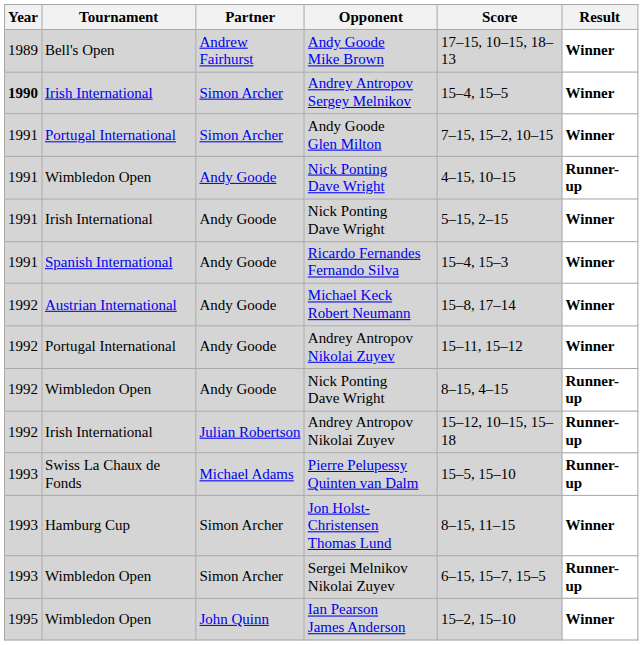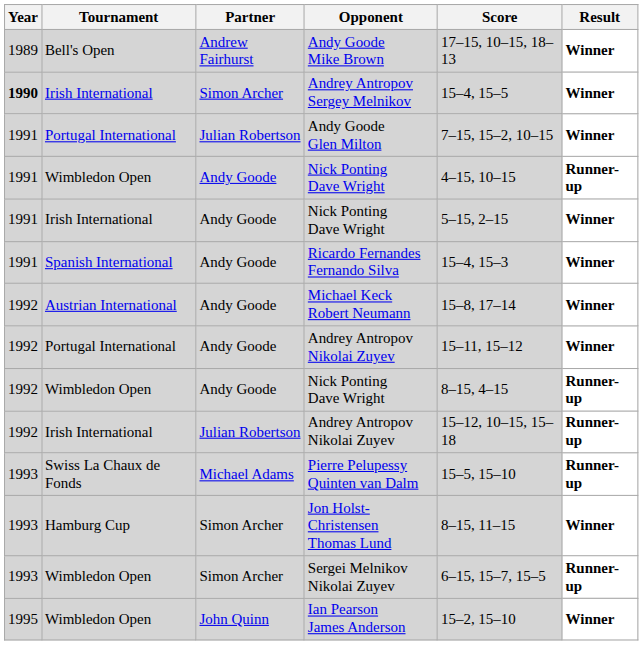 <table class="sortable wikitable" style="font-size: 90%;">
 <tr>
 <th>Year</th>
 <th>Tournament</th>
 <th>Partner</th>
 <th>Opponent</th>
 <th>Score</th>
 <th>Result</th>
 </tr>
 <tr style="background:#D5D5D5">
 <td align="center">1989</td>
 <td align="left">Bell's Open</td>
 <td align="left"> <a href='#'>Andrew Fairhurst</a></td>
 <td align="left"> <a href='#'>Andy Goode</a> <br>  <a href='#'>Mike Brown</a></td>
 <td align="left">17–15, 10–15, 18–13</td>
 <td style="text-align:left; background:white"> <strong>Winner</strong></td>
 </tr>
 <tr style="background:#D5D5D5">
 <td align="center"><strong>1990</strong></td>
 <td align="left"><a href='#'>Irish International</a></td>
 <td align="left"> <a href='#'>Simon Archer</a></td>
 <td align="left"> <a href='#'>Andrey Antropov</a> <br>  <a href='#'>Sergey Melnikov</a></td>
 <td align="left">15–4, 15–5</td>
 <td style="text-align:left; background:white"> <strong>Winner</strong></td>
 </tr>
 <tr style="background:#D5D5D5">
 <td align="center">1991</td>
 <td align="left"><a href='#'>Portugal International</a></td>
-<td align="left"> <a href='#'>Simon Archer</a></td>
+<td align="left"> <a href='#'>Julian Robertson</a></td>
 <td align="left"> Andy Goode<br>  <a href='#'>Glen Milton</a></td>
 <td align="left">7–15, 15–2, 10–15</td>
 <td style="text-align:left; background:white"> <strong>Winner</strong></td>
 </tr>
 <tr style="background:#D5D5D5">
 <td align="center">1991</td>
 <td align="left">Wimbledon Open</td>
 <td align="left"> <a href='#'>Andy Goode</a></td>
 <td align="left"> <a href='#'>Nick Ponting</a> <br>  <a href='#'>Dave Wright</a></td>
 <td align="left">4–15, 10–15</td>
 <td style="text-align:left; background:white"> <strong>Runner-up</strong></td>
 </tr>
 <tr style="background:#D5D5D5">
 <td align="center">1991</td>
 <td align="left">Irish International</td>
 <td align="left"> Andy Goode</td>
 <td align="left"> Nick Ponting <br>  Dave Wright</td>
 <td align="left">5–15, 2–15</td>
 <td style="text-align:left; background:white"> <strong>Winner</strong></td>
 </tr>
 <tr style="background:#D5D5D5">
 <td align="center">1991</td>
 <td align="left"><a href='#'>Spanish International</a></td>
 <td align="left"> Andy Goode</td>
 <td align="left"> <a href='#'>Ricardo Fernandes</a> <br>  <a href='#'>Fernando Silva</a></td>
 <td align="left">15–4, 15–3</td>
 <td style="text-align:left; background:white"> <strong>Winner</strong></td>
 </tr>
 <tr style="background:#D5D5D5">
 <td align="center">1992</td>
 <td align="left"><a href='#'>Austrian International</a></td>
 <td align="left"> Andy Goode</td>
 <td align="left"> <a href='#'>Michael Keck</a> <br>  <a href='#'>Robert Neumann</a></td>
 <td align="left">15–8, 17–14</td>
 <td style="text-align:left; background:white"> <strong>Winner</strong></td>
 </tr>
 <tr style="background:#D5D5D5">
 <td align="center">1992</td>
 <td align="left">Portugal International</td>
 <td align="left"> Andy Goode</td>
 <td align="left"> Andrey Antropov <br>  <a href='#'>Nikolai Zuyev</a></td>
 <td align="left">15–11, 15–12</td>
 <td style="text-align:left; background:white"> <strong>Winner</strong></td>
 </tr>
 <tr style="background:#D5D5D5">
 <td align="center">1992</td>
 <td align="left">Wimbledon Open</td>
 <td align="left"> Andy Goode</td>
 <td align="left"> Nick Ponting <br>  Dave Wright</td>
 <td align="left">8–15, 4–15</td>
 <td style="text-align:left; background:white"> <strong>Runner-up</strong></td>
 </tr>
 <tr style="background:#D5D5D5">
 <td align="center">1992</td>
 <td align="left">Irish International</td>
 <td align="left"> <a href='#'>Julian Robertson</a></td>
 <td align="left"> Andrey Antropov <br>  Nikolai Zuyev</td>
 <td align="left">15–12, 10–15, 15–18</td>
 <td style="text-align:left; background:white"> <strong>Runner-up</strong></td>
 </tr>
 <tr style="background:#D5D5D5">
 <td align="center">1993</td>
 <td align="left">Swiss La Chaux de Fonds</td>
 <td align="left"> <a href='#'>Michael Adams</a></td>
 <td align="left"> <a href='#'>Pierre Pelupessy</a> <br> <a href='#'>Quinten van Dalm</a></td>
 <td align="left">15–5, 15–10</td>
 <td style="text-align:left; background:white"> <strong>Runner-up</strong></td>
 </tr>
 <tr style="background:#D5D5D5">
 <td align="center">1993</td>
 <td align="left">Hamburg Cup</td>
 <td align="left"> Simon Archer</td>
 <td align="left"> <a href='#'>Jon Holst-Christensen</a> <br>  <a href='#'>Thomas Lund</a></td>
 <td align="left">8–15, 11–15</td>
 <td style="text-align:left; background:white"> <strong>Winner</strong></td>
 </tr>
 <tr style="background:#D5D5D5">
 <td align="center">1993</td>
 <td align="left">Wimbledon Open</td>
 <td align="left"> Simon Archer</td>
 <td align="left"> Sergei Melnikov <br>  Nikolai Zuyev</td>
 <td align="left">6–15, 15–7, 15–5</td>
 <td style="text-align:left; background:white"> <strong>Runner-up</strong></td>
 </tr>
 <tr style="background:#D5D5D5">
 <td align="center">1995</td>
 <td align="left">Wimbledon Open</td>
 <td align="left"> <a href='#'>John Quinn</a></td>
 <td align="left"> <a href='#'>Ian Pearson</a> <br>  <a href='#'>James Anderson</a></td>
 <td align="left">15–2, 15–10</td>
 <td style="text-align:left; background:white"> <strong>Winner</strong></td>
 </tr>
 </table>
